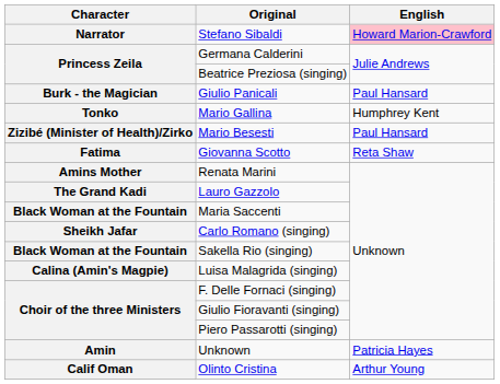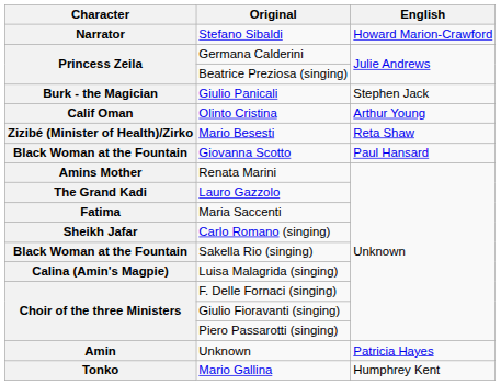 <table class="wikitable">
 <tr>
 <th>Character</th>
 <th>Original</th>
 <th>English</th>
 </tr>
 <tr>
 <th>Narrator</th>
 <td><a href='#'>Stefano Sibaldi</a></td>
-<td style="background: pink;"><a href='#'>Howard Marion-Crawford</a></td>
+<td><a href='#'>Howard Marion-Crawford</a></td>
 </tr>
 <tr>
 <th rowspan="2">Princess Zeila</th>
 <td>Germana Calderini</td>
 <td rowspan="2"><a href='#'>Julie Andrews</a></td>
 </tr>
 <tr>
 <td>Beatrice Preziosa (singing)</td>
 </tr>
 <tr>
 <th>Burk - the Magician</th>
 <td><a href='#'>Giulio Panicali</a></td>
-<td><a href='#'>Paul Hansard</a></td>
+<td>Stephen Jack</td>
 </tr>
 <tr>
-<th>Tonko</th>
-<td><a href='#'>Mario Gallina</a></td>
-<td>Humphrey Kent</td>
+<th>Calif Oman</th>
+<td><a href='#'>Olinto Cristina</a></td>
+<td><a href='#'>Arthur Young</a></td>
 </tr>
 <tr>
 <th>Zizibé (Minister of Health)/Zirko</th>
 <td><a href='#'>Mario Besesti</a></td>
-<td><a href='#'>Paul Hansard</a></td>
+<td><a href='#'>Reta Shaw</a></td>
 </tr>
 <tr>
-<th>Fatima</th>
+<th>Black Woman at the Fountain</th>
 <td><a href='#'>Giovanna Scotto</a></td>
-<td><a href='#'>Reta Shaw</a></td>
+<td><a href='#'>Paul Hansard</a></td>
 </tr>
 <tr>
 <th>Amins Mother</th>
 <td>Renata Marini</td>
 <td rowspan="9">Unknown</td>
 </tr>
 <tr>
 <th>The Grand Kadi</th>
 <td><a href='#'>Lauro Gazzolo</a></td>
 </tr>
 <tr>
-<th>Black Woman at the Fountain</th>
+<th>Fatima</th>
 <td>Maria Saccenti</td>
 </tr>
 <tr>
 <th>Sheikh Jafar</th>
 <td><a href='#'>Carlo Romano</a> (singing)</td>
 </tr>
 <tr>
 <th>Black Woman at the Fountain</th>
 <td>Sakella Rio (singing)</td>
 </tr>
 <tr>
 <th>Calina (Amin's Magpie)</th>
 <td>Luisa Malagrida (singing)</td>
 </tr>
 <tr>
 <th rowspan="3">Choir of the three Ministers</th>
 <td>F. Delle Fornaci (singing)</td>
 </tr>
 <tr>
 <td>Giulio Fioravanti (singing)</td>
 </tr>
 <tr>
 <td>Piero Passarotti (singing)</td>
 </tr>
 <tr>
 <th>Amin</th>
 <td rowspan="1">Unknown</td>
 <td><a href='#'>Patricia Hayes</a></td>
 </tr>
 <tr>
-<th>Calif Oman</th>
-<td><a href='#'>Olinto Cristina</a></td>
-<td><a href='#'>Arthur Young</a></td>
+<th>Tonko</th>
+<td><a href='#'>Mario Gallina</a></td>
+<td>Humphrey Kent</td>
 </tr>
 </table>
